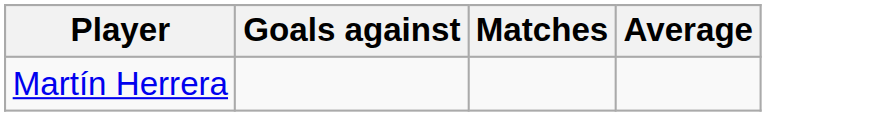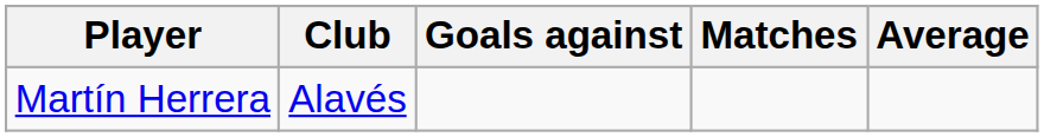 <table class="wikitable sortable" class="wikitable">
 <tr style="background:#ccc; text-align:center;">
 <th>Player</th>
+<th>Club</th>
 <th>Goals against</th>
 <th>Matches</th>
 <th>Average</th>
 </tr>
 <tr>
 <td> <a href='#'>Martín Herrera</a></td>
+<td><a href='#'>Alavés</a></td>
 <td></td>
 <td></td>
 <td></td>
 </tr>
 </table>
